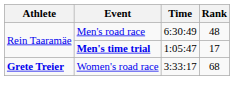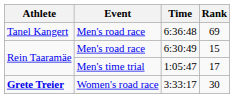 <table class=wikitable style="font-size:90%">
 <tr>
 <th>Athlete</th>
 <th>Event</th>
 <th>Time</th>
 <th>Rank</th>
 </tr>
 <tr align=center>
+<td align=left><a href='#'>Tanel Kangert</a></td>
+<td align=left><a href='#'>Men's road race</a></td>
+<td>6:36:48</td>
+<td>69</td>
+</tr>
+<tr align=center>
 <td align=left rowspan=2><a href='#'>Rein Taaramäe</a></td>
 <td align=left><a href='#'>Men's road race</a></td>
 <td>6:30:49</td>
-<td>48</td>
+<td>15</td>
 </tr>
 <tr align=center>
-<td align=left><strong><a href='#'>Men's time trial</a></strong></td>
+<td align=left><a href='#'>Men's time trial</a></td>
 <td>1:05:47</td>
 <td>17</td>
 </tr>
 <tr align=center>
 <td align=left><strong><a href='#'>Grete Treier</a></strong></td>
 <td align=left><a href='#'>Women's road race</a></td>
 <td>3:33:17</td>
-<td>68</td>
+<td>30</td>
 </tr>
 </table>
